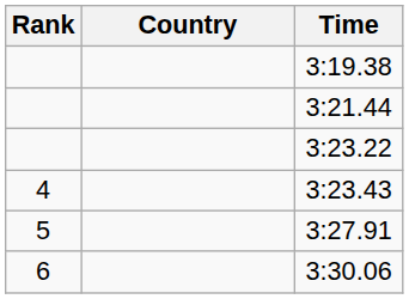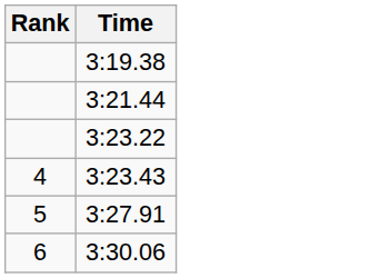 <table class="wikitable" style="text-align:center">
 <tr>
 <th>Rank</th>
-<th width=125>Country</th>
 <th width=60>Time</th>
 </tr>
 <tr>
 <td></td>
-<td style="text-align:left"></td>
 <td>3:19.38</td>
 </tr>
 <tr>
 <td></td>
-<td style="text-align:left"></td>
 <td>3:21.44</td>
 </tr>
 <tr>
 <td></td>
-<td style="text-align:left"></td>
 <td>3:23.22</td>
 </tr>
 <tr>
 <td>4</td>
-<td style="text-align:left"></td>
 <td>3:23.43</td>
 </tr>
 <tr>
 <td>5</td>
-<td style="text-align:left"></td>
 <td>3:27.91</td>
 </tr>
 <tr>
 <td>6</td>
-<td style="text-align:left"></td>
 <td>3:30.06</td>
 </tr>
 </table>
